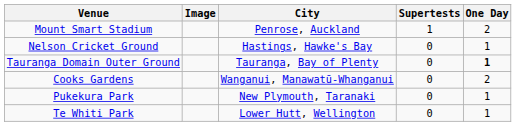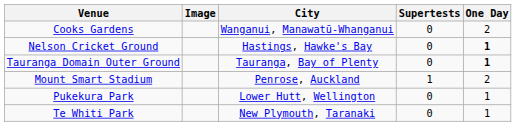 <table class="wikitable sortable" style="text-align: center;">
 <tr>
 <th>Venue</th>
 <th>Image</th>
 <th>City</th>
 <th>Supertests</th>
 <th>One Day</th>
 </tr>
 <tr>
-<td><a href='#'>Mount Smart Stadium</a></td>
+<td><a href='#'>Cooks Gardens</a></td>
 <td></td>
-<td><a href='#'>Penrose</a>, <a href='#'>Auckland</a></td>
-<td>1</td>
+<td><a href='#'>Wanganui</a>, <a href='#'>Manawatū-Whanganui</a></td>
+<td>0</td>
 <td>2</td>
 </tr>
 <tr>
 <td><a href='#'>Nelson Cricket Ground</a></td>
 <td></td>
 <td><a href='#'>Hastings</a>, <a href='#'>Hawke's Bay</a></td>
 <td>0</td>
-<td>1</td>
+<td><strong>1</strong></td>
 </tr>
 <tr>
 <td><a href='#'>Tauranga Domain Outer Ground</a></td>
 <td></td>
 <td><a href='#'>Tauranga</a>, <a href='#'>Bay of Plenty</a></td>
 <td>0</td>
 <td><strong>1</strong></td>
 </tr>
 <tr>
-<td><a href='#'>Cooks Gardens</a></td>
+<td><a href='#'>Mount Smart Stadium</a></td>
 <td></td>
-<td><a href='#'>Wanganui</a>, <a href='#'>Manawatū-Whanganui</a></td>
-<td>0</td>
+<td><a href='#'>Penrose</a>, <a href='#'>Auckland</a></td>
+<td>1</td>
 <td>2</td>
 </tr>
 <tr>
 <td><a href='#'>Pukekura Park</a></td>
 <td></td>
-<td><a href='#'>New Plymouth</a>, <a href='#'>Taranaki</a></td>
+<td><a href='#'>Lower Hutt</a>, <a href='#'>Wellington</a></td>
 <td>0</td>
 <td>1</td>
 </tr>
 <tr>
 <td><a href='#'>Te Whiti Park</a></td>
 <td></td>
-<td><a href='#'>Lower Hutt</a>, <a href='#'>Wellington</a></td>
+<td><a href='#'>New Plymouth</a>, <a href='#'>Taranaki</a></td>
 <td>0</td>
 <td>1</td>
 </tr>
 </table>
